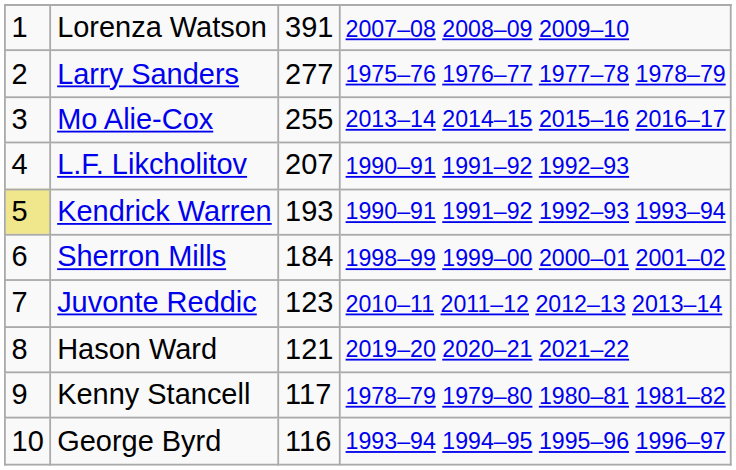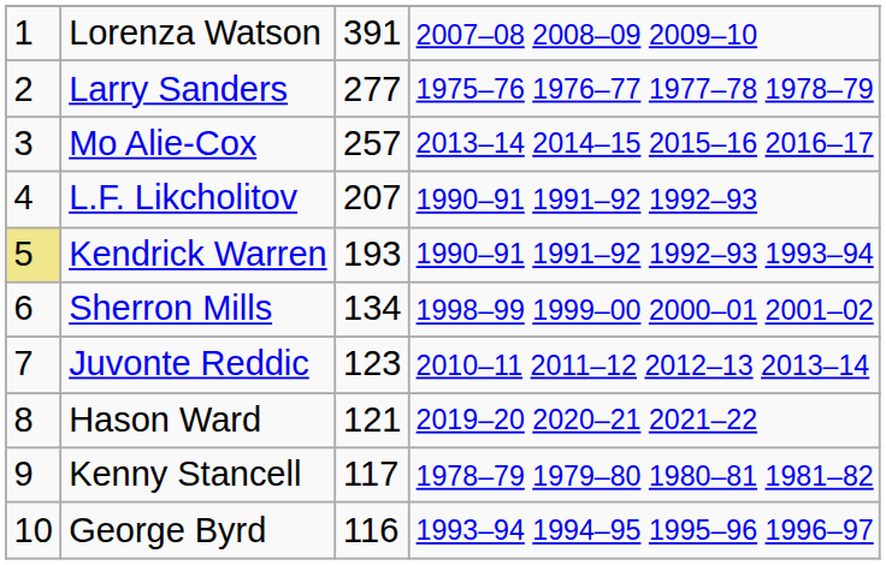 <table class="wikitable">
 <tr>
 </tr>
 <tr>
 <td>1</td>
 <td>Lorenza Watson</td>
 <td>391</td>
 <td style="font-size:80%;"><a href='#'>2007–08</a> <a href='#'>2008–09</a> <a href='#'>2009–10</a></td>
 </tr>
 <tr>
 <td>2</td>
 <td><a href='#'>Larry Sanders</a></td>
 <td>277</td>
 <td style="font-size:80%;"><a href='#'>1975–76</a> <a href='#'>1976–77</a> <a href='#'>1977–78</a> <a href='#'>1978–79</a></td>
 </tr>
 <tr>
 <td>3</td>
 <td><a href='#'>Mo Alie-Cox</a></td>
-<td>255</td>
+<td>257</td>
 <td style="font-size:80%;"><a href='#'>2013–14</a> <a href='#'>2014–15</a> <a href='#'>2015–16</a> <a href='#'>2016–17</a></td>
 </tr>
 <tr>
 <td>4</td>
 <td><a href='#'>L.F. Likcholitov</a></td>
 <td>207</td>
 <td style="font-size:80%;"><a href='#'>1990–91</a> <a href='#'>1991–92</a> <a href='#'>1992–93</a></td>
 </tr>
 <tr>
 <td style="background: khaki;">5</td>
 <td><a href='#'>Kendrick Warren</a></td>
 <td>193</td>
 <td style="font-size:80%;"><a href='#'>1990–91</a> <a href='#'>1991–92</a> <a href='#'>1992–93</a> <a href='#'>1993–94</a></td>
 </tr>
 <tr>
 <td>6</td>
 <td><a href='#'>Sherron Mills</a></td>
-<td>184</td>
+<td>134</td>
 <td style="font-size:80%;"><a href='#'>1998–99</a> <a href='#'>1999–00</a> <a href='#'>2000–01</a> <a href='#'>2001–02</a></td>
 </tr>
 <tr>
 <td>7</td>
 <td><a href='#'>Juvonte Reddic</a></td>
 <td>123</td>
 <td style="font-size:80%;"><a href='#'>2010–11</a> <a href='#'>2011–12</a> <a href='#'>2012–13</a> <a href='#'>2013–14</a></td>
 </tr>
 <tr>
 <td>8</td>
 <td>Hason Ward</td>
 <td>121</td>
 <td style="font-size:80%;"><a href='#'>2019–20</a> <a href='#'>2020–21</a> <a href='#'>2021–22</a></td>
 </tr>
 <tr>
 <td>9</td>
 <td>Kenny Stancell</td>
 <td>117</td>
 <td style="font-size:80%;"><a href='#'>1978–79</a> <a href='#'>1979–80</a> <a href='#'>1980–81</a> <a href='#'>1981–82</a></td>
 </tr>
 <tr>
 <td>10</td>
 <td>George Byrd</td>
 <td>116</td>
 <td style="font-size:80%;"><a href='#'>1993–94</a> <a href='#'>1994–95</a> <a href='#'>1995–96</a> <a href='#'>1996–97</a></td>
 </tr>
 </table>
